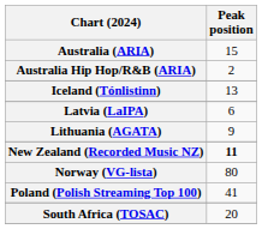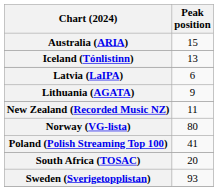 <table class="wikitable sortable plainrowheaders" style="text-align:center">
 <tr>
 <th scope="col">Chart (2024)</th>
 <th scope="col">Peak<br>position</th>
 </tr>
 <tr>
 <th scope="row">Australia (<a href='#'>ARIA</a>)</th>
 <td>15</td>
-</tr>
-<tr>
-<th scope="row">Australia Hip Hop/R&B (<a href='#'>ARIA</a>)</th>
-<td>2</td>
 </tr>
 <tr>
 </tr>
 <tr>
 </tr>
 <tr>
 </tr>
 <tr>
 <th scope="row">Iceland (<a href='#'>Tónlistinn</a>)</th>
 <td>13</td>
 </tr>
 <tr>
 </tr>
 <tr>
 <th scope="row">Latvia (<a href='#'>LaIPA</a>)</th>
 <td>6</td>
 </tr>
 <tr>
 <th scope="row">Lithuania (<a href='#'>AGATA</a>)</th>
 <td>9</td>
 </tr>
 <tr>
 </tr>
 <tr>
 <th scope="row">New Zealand (<a href='#'>Recorded Music NZ</a>)</th>
-<td><strong>11</strong></td>
+<td>11</td>
 </tr>
 <tr>
 <th scope="row">Norway (<a href='#'>VG-lista</a>)</th>
 <td>80</td>
 </tr>
 <tr>
 <th scope="row">Poland (<a href='#'>Polish Streaming Top 100</a>)</th>
 <td>41</td>
 </tr>
 <tr>
 </tr>
 <tr>
 <th scope="row">South Africa (<a href='#'>TOSAC</a>)</th>
 <td>20</td>
 </tr>
 <tr>
+<th scope="row">Sweden (<a href='#'>Sverigetopplistan</a>)</th>
+<td>93</td>
+</tr>
+<tr>
 </tr>
 <tr>
 </tr>
 <tr>
 </tr>
 <tr>
 </tr>
 <tr>
 </tr>
 </table>
